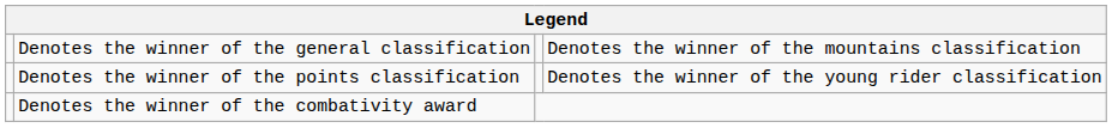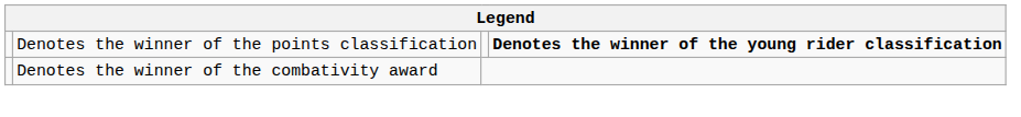 <table class="wikitable">
 <tr>
 <th colspan="4">Legend</th>
 </tr>
 <tr>
 <td></td>
-<td>Denotes the winner of the general classification</td>
-<td></td>
-<td>Denotes the winner of the mountains classification</td>
-</tr>
-<tr>
-<td></td>
 <td>Denotes the winner of the points classification</td>
 <td></td>
-<td>Denotes the winner of the young rider classification</td>
+<td><strong>Denotes the winner of the young rider classification</strong></td>
 </tr>
 <tr>
 <td></td>
 <td>Denotes the winner of the combativity award</td>
 </tr>
 </table>
